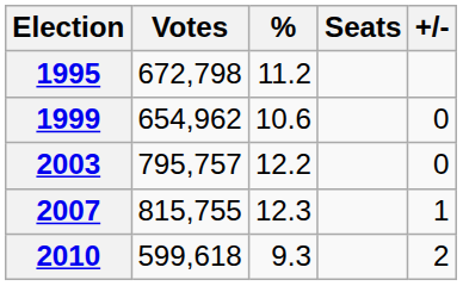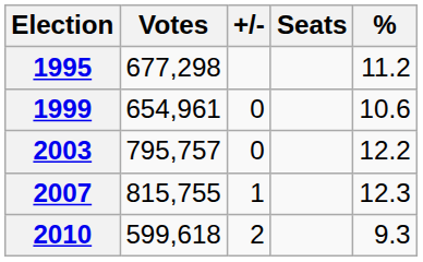 <table class="wikitable" style="text-align:right;">
 <tr>
 <th>Election</th>
 <th>Votes</th>
+<th>+/-</th>
+<th>Seats</th>
 <th>%</th>
-<th>Seats</th>
-<th>+/-</th>
 </tr>
 <tr>
 <th><a href='#'>1995</a></th>
-<td>672,798</td>
-<td>11.2</td>
+<td>677,298</td>
 <td></td>
 <td></td>
+<td>11.2</td>
 </tr>
 <tr>
 <th><a href='#'>1999</a></th>
-<td>654,962</td>
+<td>654,961</td>
+<td> 0</td>
+<td></td>
 <td>10.6</td>
-<td></td>
-<td> 0</td>
 </tr>
 <tr>
 <th><a href='#'>2003</a></th>
 <td>795,757</td>
+<td> 0</td>
+<td></td>
 <td>12.2</td>
-<td></td>
-<td> 0</td>
 </tr>
 <tr>
 <th><a href='#'>2007</a></th>
 <td>815,755</td>
+<td> 1</td>
+<td></td>
 <td>12.3</td>
-<td></td>
-<td> 1</td>
 </tr>
 <tr>
 <th><a href='#'>2010</a></th>
 <td>599,618</td>
+<td> 2</td>
+<td></td>
 <td>9.3</td>
-<td></td>
-<td> 2</td>
 </tr>
 </table>
